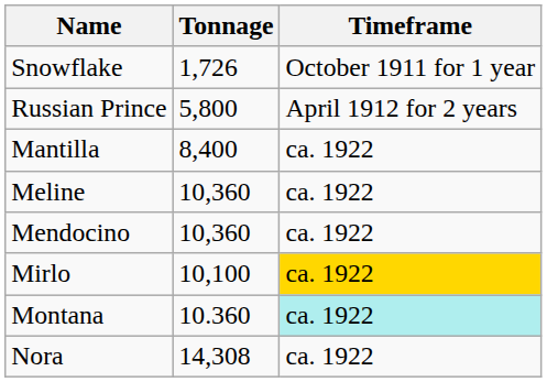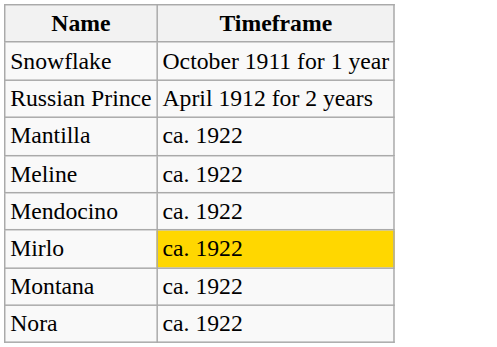 <table class=wikitable>
 <tr>
 <th>Name</th>
-<th>Tonnage</th>
 <th>Timeframe</th>
 </tr>
 <tr>
 <td>Snowflake</td>
-<td>1,726</td>
 <td>October 1911 for 1 year</td>
 </tr>
 <tr>
 <td>Russian Prince</td>
-<td>5,800</td>
 <td>April 1912 for 2 years</td>
 </tr>
 <tr>
 <td>Mantilla</td>
-<td>8,400</td>
 <td>ca. 1922</td>
 </tr>
 <tr>
 <td>Meline</td>
-<td>10,360</td>
 <td>ca. 1922</td>
 </tr>
 <tr>
 <td>Mendocino</td>
-<td>10,360</td>
 <td>ca. 1922</td>
 </tr>
 <tr>
 <td>Mirlo</td>
-<td>10,100</td>
 <td style="background: gold;">ca. 1922</td>
 </tr>
 <tr>
 <td>Montana</td>
-<td>10.360</td>
-<td style="background: paleturquoise;">ca. 1922</td>
+<td>ca. 1922</td>
 </tr>
 <tr>
 <td>Nora</td>
-<td>14,308</td>
 <td>ca. 1922</td>
 </tr>
 </table>
